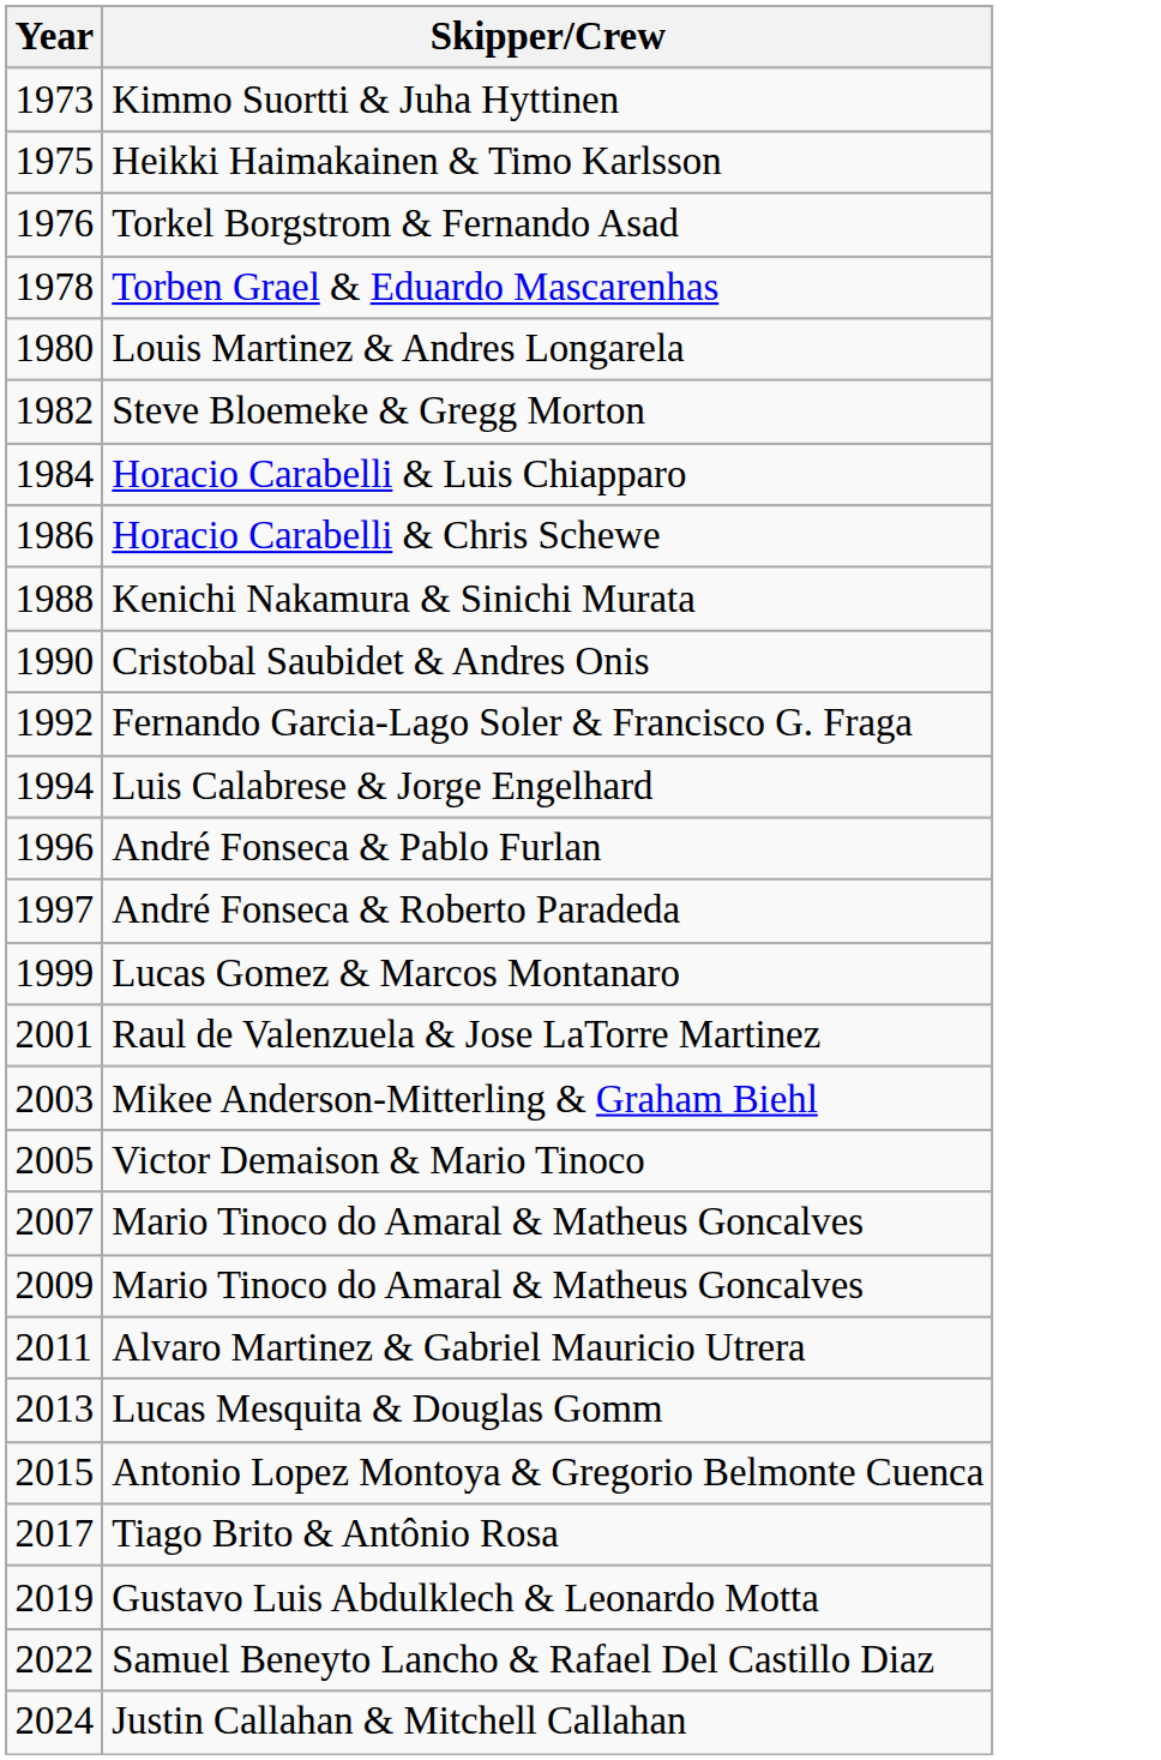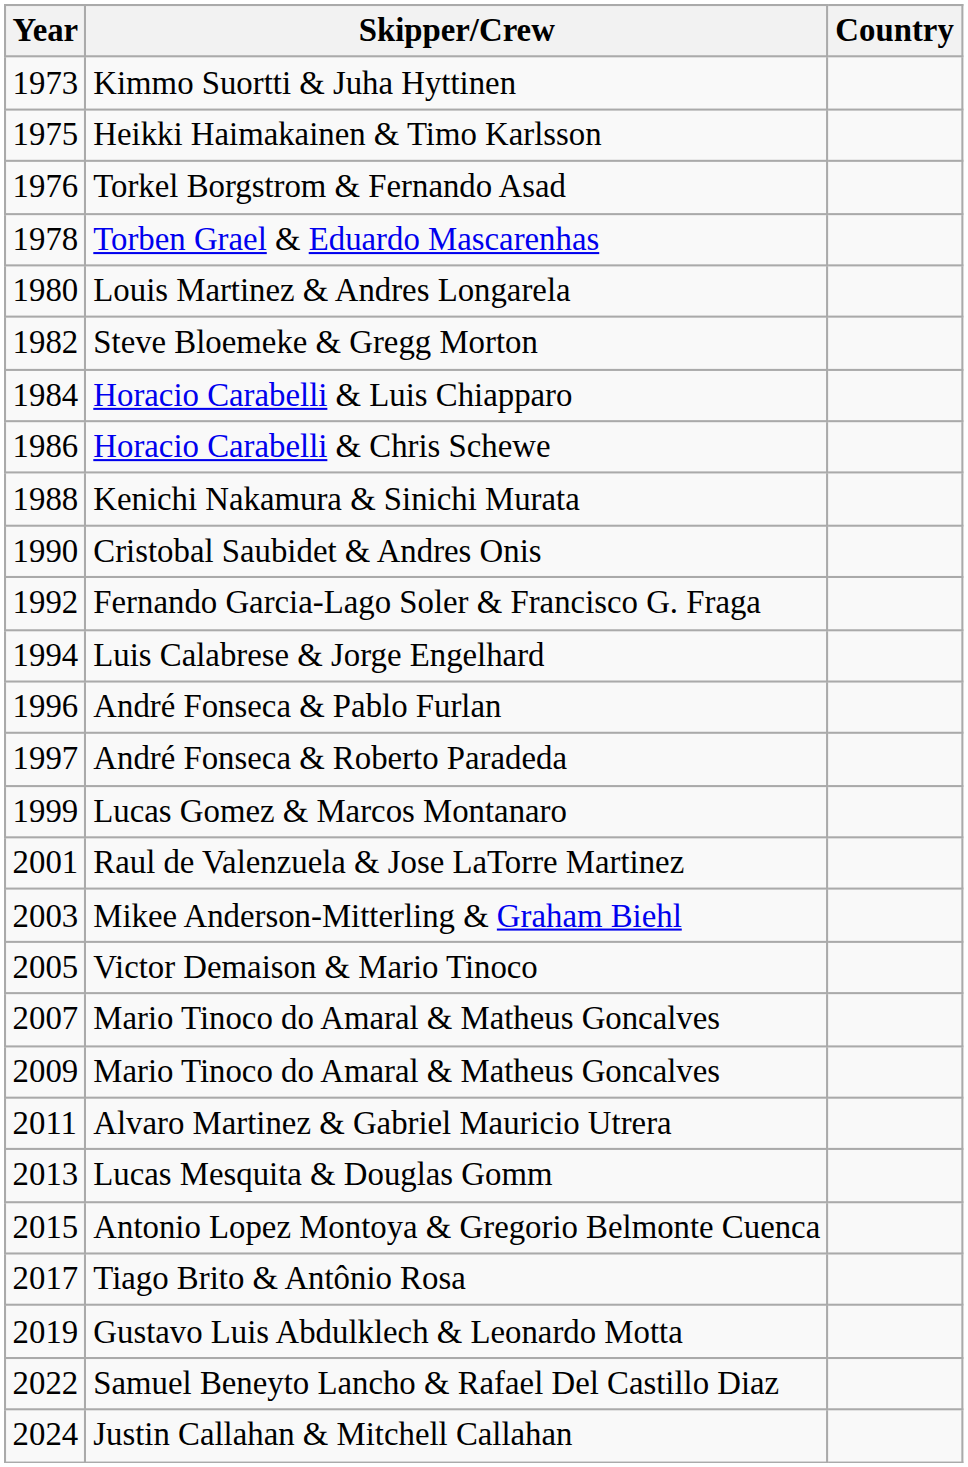 <table class="wikitable">
 <tr>
 <th>Year</th>
 <th>Skipper/Crew</th>
+<th>Country</th>
 </tr>
 <tr>
 <td>1973</td>
 <td>Kimmo Suortti & Juha Hyttinen</td>
+<td></td>
 </tr>
 <tr>
 <td>1975</td>
 <td>Heikki Haimakainen & Timo Karlsson</td>
+<td></td>
 </tr>
 <tr>
 <td>1976</td>
 <td>Torkel Borgstrom & Fernando Asad</td>
+<td></td>
 </tr>
 <tr>
 <td>1978</td>
 <td><a href='#'>Torben Grael</a> & <a href='#'>Eduardo Mascarenhas</a></td>
+<td></td>
 </tr>
 <tr>
 <td>1980</td>
 <td>Louis Martinez & Andres Longarela</td>
+<td></td>
 </tr>
 <tr>
 <td>1982</td>
 <td>Steve Bloemeke & Gregg Morton</td>
+<td></td>
 </tr>
 <tr>
 <td>1984</td>
 <td><a href='#'>Horacio Carabelli</a> & Luis Chiapparo</td>
+<td></td>
 </tr>
 <tr>
 <td>1986</td>
 <td><a href='#'>Horacio Carabelli</a> & Chris Schewe</td>
+<td></td>
 </tr>
 <tr>
 <td>1988</td>
 <td>Kenichi Nakamura & Sinichi Murata</td>
+<td></td>
 </tr>
 <tr>
 <td>1990</td>
 <td>Cristobal Saubidet & Andres Onis</td>
+<td></td>
 </tr>
 <tr>
 <td>1992</td>
 <td>Fernando Garcia-Lago Soler & Francisco G. Fraga</td>
+<td></td>
 </tr>
 <tr>
 <td>1994</td>
 <td>Luis Calabrese & Jorge Engelhard</td>
+<td></td>
 </tr>
 <tr>
 <td>1996</td>
 <td>André Fonseca & Pablo Furlan</td>
+<td></td>
 </tr>
 <tr>
 <td>1997</td>
 <td>André Fonseca & Roberto Paradeda</td>
+<td></td>
 </tr>
 <tr>
 <td>1999</td>
 <td>Lucas Gomez & Marcos Montanaro</td>
+<td></td>
 </tr>
 <tr>
 <td>2001</td>
 <td>Raul de Valenzuela & Jose LaTorre Martinez</td>
+<td></td>
 </tr>
 <tr>
 <td>2003</td>
 <td>Mikee Anderson-Mitterling & <a href='#'>Graham Biehl</a></td>
+<td></td>
 </tr>
 <tr>
 <td>2005</td>
 <td>Victor Demaison & Mario Tinoco</td>
+<td></td>
 </tr>
 <tr>
 <td>2007</td>
 <td>Mario Tinoco do Amaral & Matheus Goncalves</td>
+<td></td>
 </tr>
 <tr>
 <td>2009</td>
 <td>Mario Tinoco do Amaral & Matheus Goncalves</td>
+<td></td>
 </tr>
 <tr>
 <td>2011</td>
 <td>Alvaro Martinez & Gabriel Mauricio Utrera</td>
+<td></td>
 </tr>
 <tr>
 <td>2013</td>
 <td>Lucas Mesquita & Douglas Gomm</td>
+<td></td>
 </tr>
 <tr>
 <td>2015</td>
 <td>Antonio Lopez Montoya & Gregorio Belmonte Cuenca</td>
+<td></td>
 </tr>
 <tr>
 <td>2017</td>
 <td>Tiago Brito & Antônio Rosa</td>
+<td></td>
 </tr>
 <tr>
 <td>2019</td>
 <td>Gustavo Luis Abdulklech & Leonardo Motta</td>
+<td></td>
 </tr>
 <tr>
 <td>2022</td>
 <td>Samuel Beneyto Lancho & Rafael Del Castillo Diaz</td>
+<td></td>
 </tr>
 <tr>
 <td>2024</td>
 <td>Justin Callahan & Mitchell Callahan</td>
+<td></td>
 </tr>
 </table>
